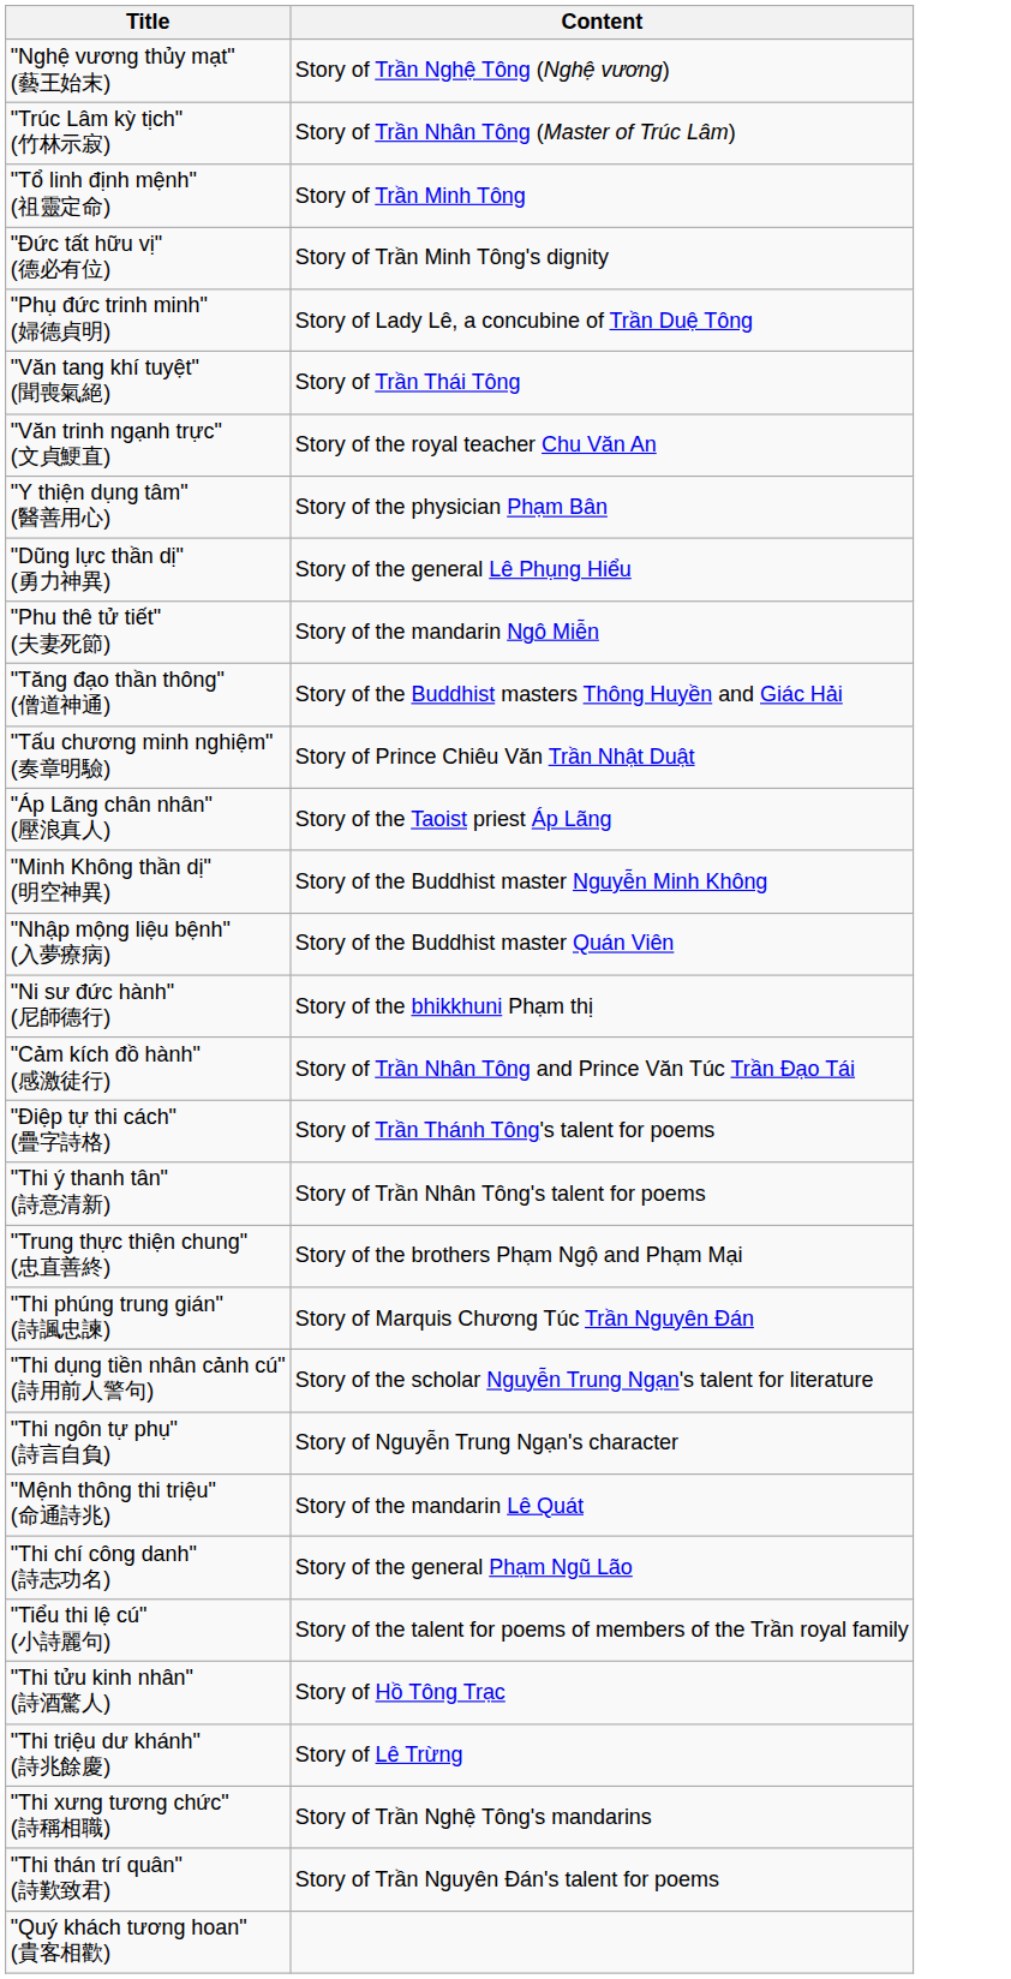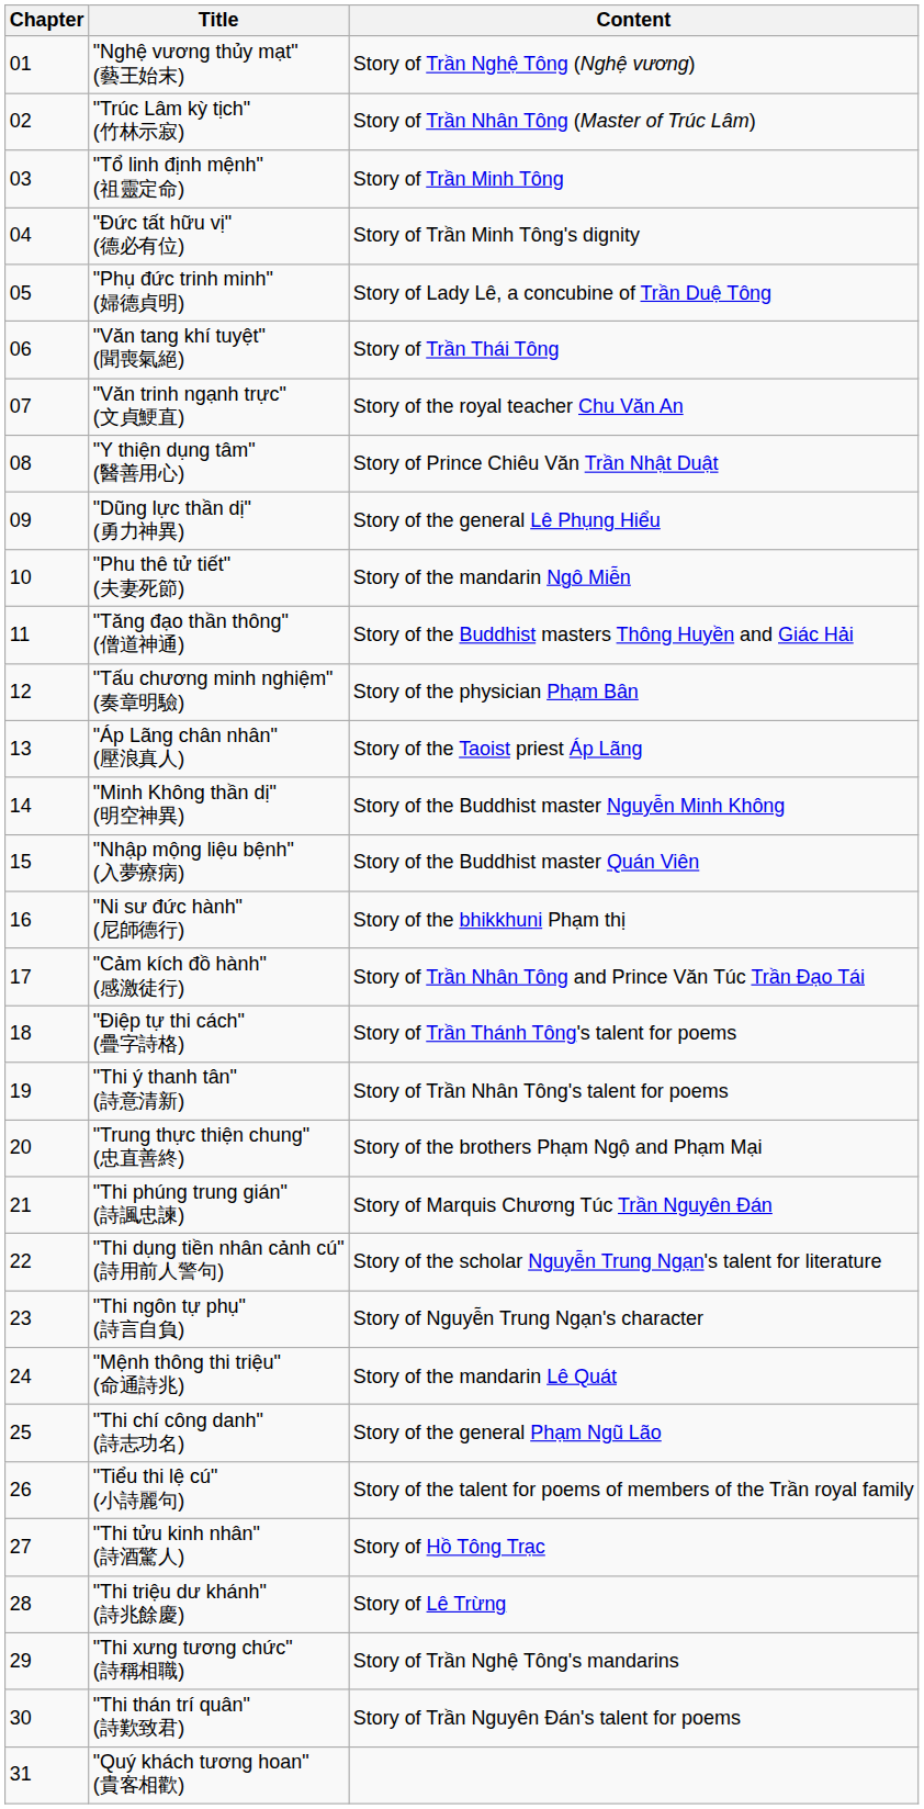 <table class="wikitable">
 <tr>
+<th>Chapter</th>
 <th>Title</th>
 <th>Content</th>
 </tr>
 <tr>
+<td>01</td>
 <td>"Nghệ vương thủy mạt"<br>(藝王始末)</td>
 <td>Story of <a href='#'>Trần Nghệ Tông</a> (<em>Nghệ vương</em>)</td>
 </tr>
 <tr>
+<td>02</td>
 <td>"Trúc Lâm kỳ tịch"<br>(竹林示寂)</td>
 <td>Story of <a href='#'>Trần Nhân Tông</a> (<em>Master of Trúc Lâm</em>)</td>
 </tr>
 <tr>
+<td>03</td>
 <td>"Tổ linh định mệnh"<br>(祖靈定命)</td>
 <td>Story of <a href='#'>Trần Minh Tông</a></td>
 </tr>
 <tr>
+<td>04</td>
 <td>"Đức tất hữu vị"<br>(德必有位)</td>
 <td>Story of Trần Minh Tông's dignity</td>
 </tr>
 <tr>
+<td>05</td>
 <td>"Phụ đức trinh minh"<br>(婦德貞明)</td>
 <td>Story of Lady Lê, a concubine of <a href='#'>Trần Duệ Tông</a></td>
 </tr>
 <tr>
+<td>06</td>
 <td>"Văn tang khí tuyệt"<br>(聞喪氣絕)</td>
 <td>Story of <a href='#'>Trần Thái Tông</a></td>
 </tr>
 <tr>
+<td>07</td>
 <td>"Văn trinh ngạnh trực"<br>(文貞鯁直)</td>
 <td>Story of the royal teacher <a href='#'>Chu Văn An</a></td>
 </tr>
 <tr>
+<td>08</td>
 <td>"Y thiện dụng tâm"<br>(醫善用心)</td>
-<td>Story of the physician <a href='#'>Phạm Bân</a></td>
+<td>Story of Prince Chiêu Văn <a href='#'>Trần Nhật Duật</a></td>
 </tr>
 <tr>
+<td>09</td>
 <td>"Dũng lực thần dị"<br>(勇力神異)</td>
 <td>Story of the general <a href='#'>Lê Phụng Hiểu</a></td>
 </tr>
 <tr>
+<td>10</td>
 <td>"Phu thê tử tiết"<br>(夫妻死節)</td>
 <td>Story of the mandarin <a href='#'>Ngô Miễn</a></td>
 </tr>
 <tr>
+<td>11</td>
 <td>"Tăng đạo thần thông"<br>(僧道神通)</td>
 <td>Story of the <a href='#'>Buddhist</a> masters <a href='#'>Thông Huyền</a> and <a href='#'>Giác Hải</a></td>
 </tr>
 <tr>
+<td>12</td>
 <td>"Tấu chương minh nghiệm"<br>(奏章明驗)</td>
-<td>Story of Prince Chiêu Văn <a href='#'>Trần Nhật Duật</a></td>
+<td>Story of the physician <a href='#'>Phạm Bân</a></td>
 </tr>
 <tr>
+<td>13</td>
 <td>"Áp Lãng chân nhân"<br>(壓浪真人)</td>
 <td>Story of the <a href='#'>Taoist</a> priest <a href='#'>Áp Lãng</a></td>
 </tr>
 <tr>
+<td>14</td>
 <td>"Minh Không thần dị"<br>(明空神異)</td>
 <td>Story of the Buddhist master <a href='#'>Nguyễn Minh Không</a></td>
 </tr>
 <tr>
+<td>15</td>
 <td>"Nhập mộng liệu bệnh"<br>(入夢療病)</td>
 <td>Story of the Buddhist master <a href='#'>Quán Viên</a></td>
 </tr>
 <tr>
+<td>16</td>
 <td>"Ni sư đức hành"<br>(尼師德行)</td>
 <td>Story of the <a href='#'>bhikkhuni</a> Phạm thị</td>
 </tr>
 <tr>
+<td>17</td>
 <td>"Cảm kích đồ hành"<br>(感激徒行)</td>
 <td>Story of <a href='#'>Trần Nhân Tông</a> and Prince Văn Túc <a href='#'>Trần Đạo Tái</a></td>
 </tr>
 <tr>
+<td>18</td>
 <td>"Điệp tự thi cách"<br>(疊字詩格)</td>
 <td>Story of <a href='#'>Trần Thánh Tông</a>'s talent for poems</td>
 </tr>
 <tr>
+<td>19</td>
 <td>"Thi ý thanh tân"<br>(詩意清新)</td>
 <td>Story of Trần Nhân Tông's talent for poems</td>
 </tr>
 <tr>
+<td>20</td>
 <td>"Trung thực thiện chung"<br>(忠直善終)</td>
 <td>Story of the brothers Phạm Ngộ and Phạm Mại</td>
 </tr>
 <tr>
+<td>21</td>
 <td>"Thi phúng trung gián"<br>(詩諷忠諫)</td>
 <td>Story of Marquis Chương Túc <a href='#'>Trần Nguyên Đán</a></td>
 </tr>
 <tr>
+<td>22</td>
 <td>"Thi dụng tiền nhân cảnh cú"<br>(詩用前人警句)</td>
 <td>Story of the scholar <a href='#'>Nguyễn Trung Ngạn</a>'s talent for literature</td>
 </tr>
 <tr>
+<td>23</td>
 <td>"Thi ngôn tự phụ"<br>(詩言自負)</td>
 <td>Story of Nguyễn Trung Ngạn's character</td>
 </tr>
 <tr>
+<td>24</td>
 <td>"Mệnh thông thi triệu"<br>(命通詩兆)</td>
 <td>Story of the mandarin <a href='#'>Lê Quát</a></td>
 </tr>
 <tr>
+<td>25</td>
 <td>"Thi chí công danh"<br>(詩志功名)</td>
 <td>Story of the general <a href='#'>Phạm Ngũ Lão</a></td>
 </tr>
 <tr>
+<td>26</td>
 <td>"Tiểu thi lệ cú"<br>(小詩麗句)</td>
 <td>Story of the talent for poems of members of the Trần royal family</td>
 </tr>
 <tr>
+<td>27</td>
 <td>"Thi tửu kinh nhân"<br>(詩酒驚人)</td>
 <td>Story of <a href='#'>Hồ Tông Trạc</a></td>
 </tr>
 <tr>
+<td>28</td>
 <td>"Thi triệu dư khánh"<br>(詩兆餘慶)</td>
 <td>Story of <a href='#'>Lê Trừng</a></td>
 </tr>
 <tr>
+<td>29</td>
 <td>"Thi xưng tương chức"<br>(詩稱相職)</td>
 <td>Story of Trần Nghệ Tông's mandarins</td>
 </tr>
 <tr>
+<td>30</td>
 <td>"Thi thán trí quân"<br>(詩歎致君)</td>
 <td>Story of Trần Nguyên Đán's talent for poems</td>
 </tr>
 <tr>
+<td>31</td>
 <td>"Quý khách tương hoan"<br>(貴客相歡)</td>
 <td></td>
 </tr>
 </table>
